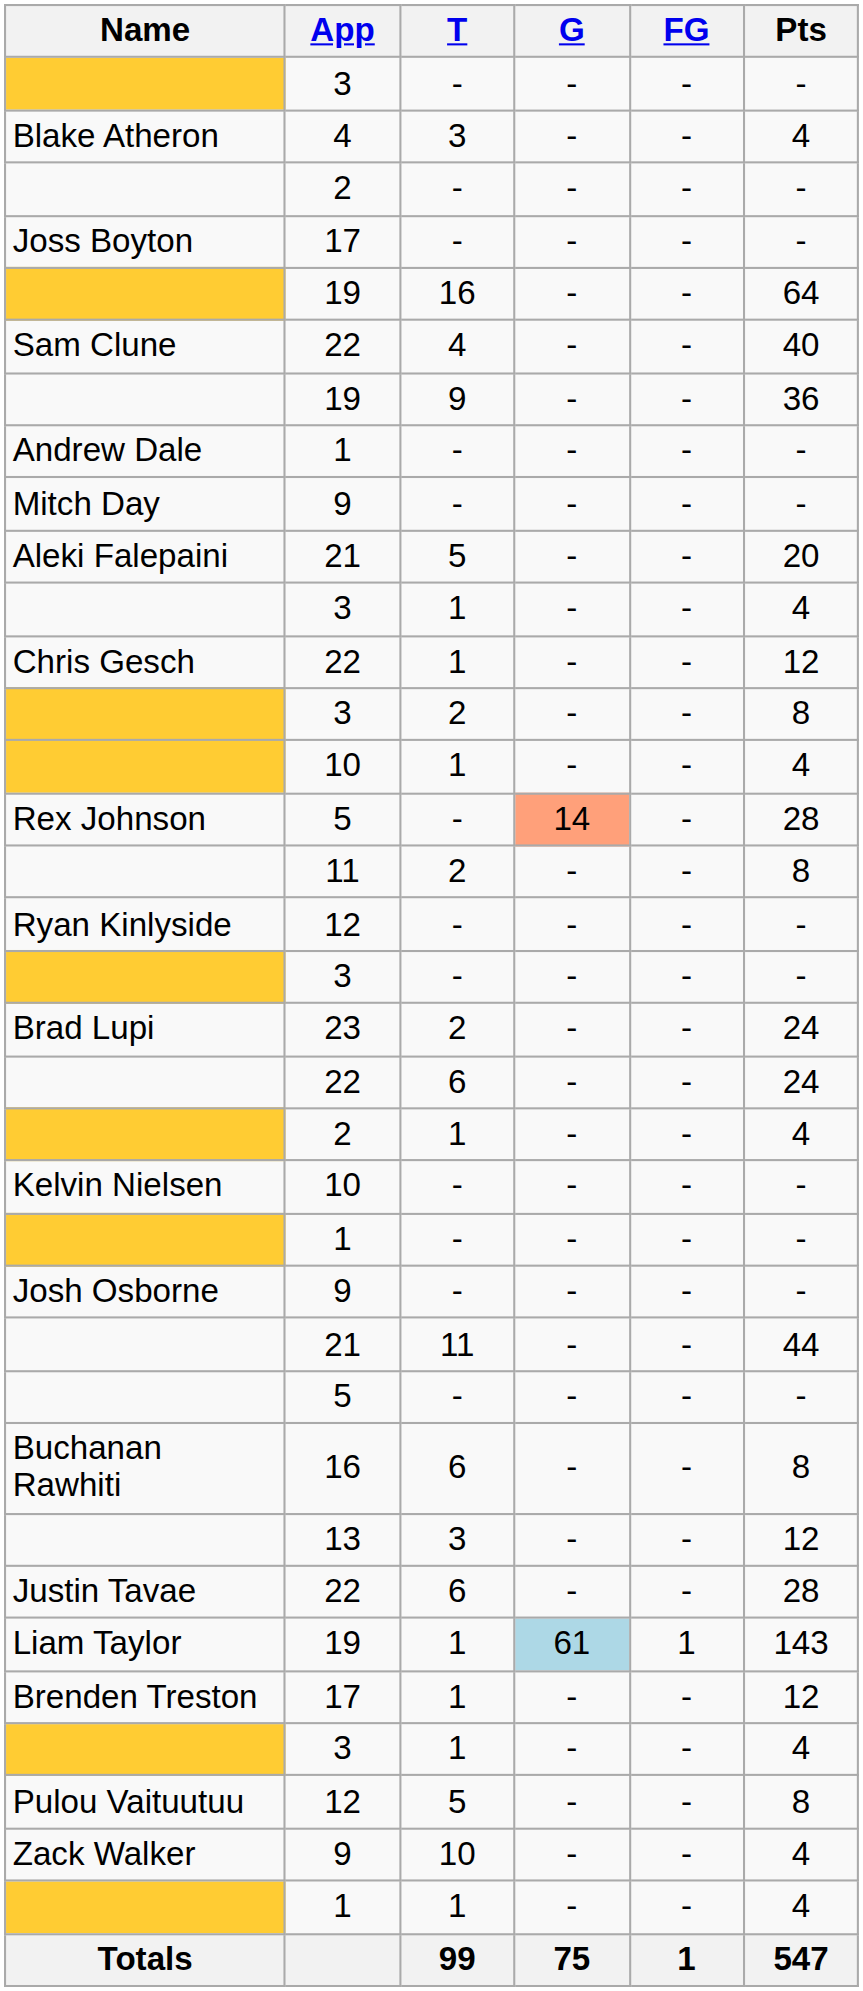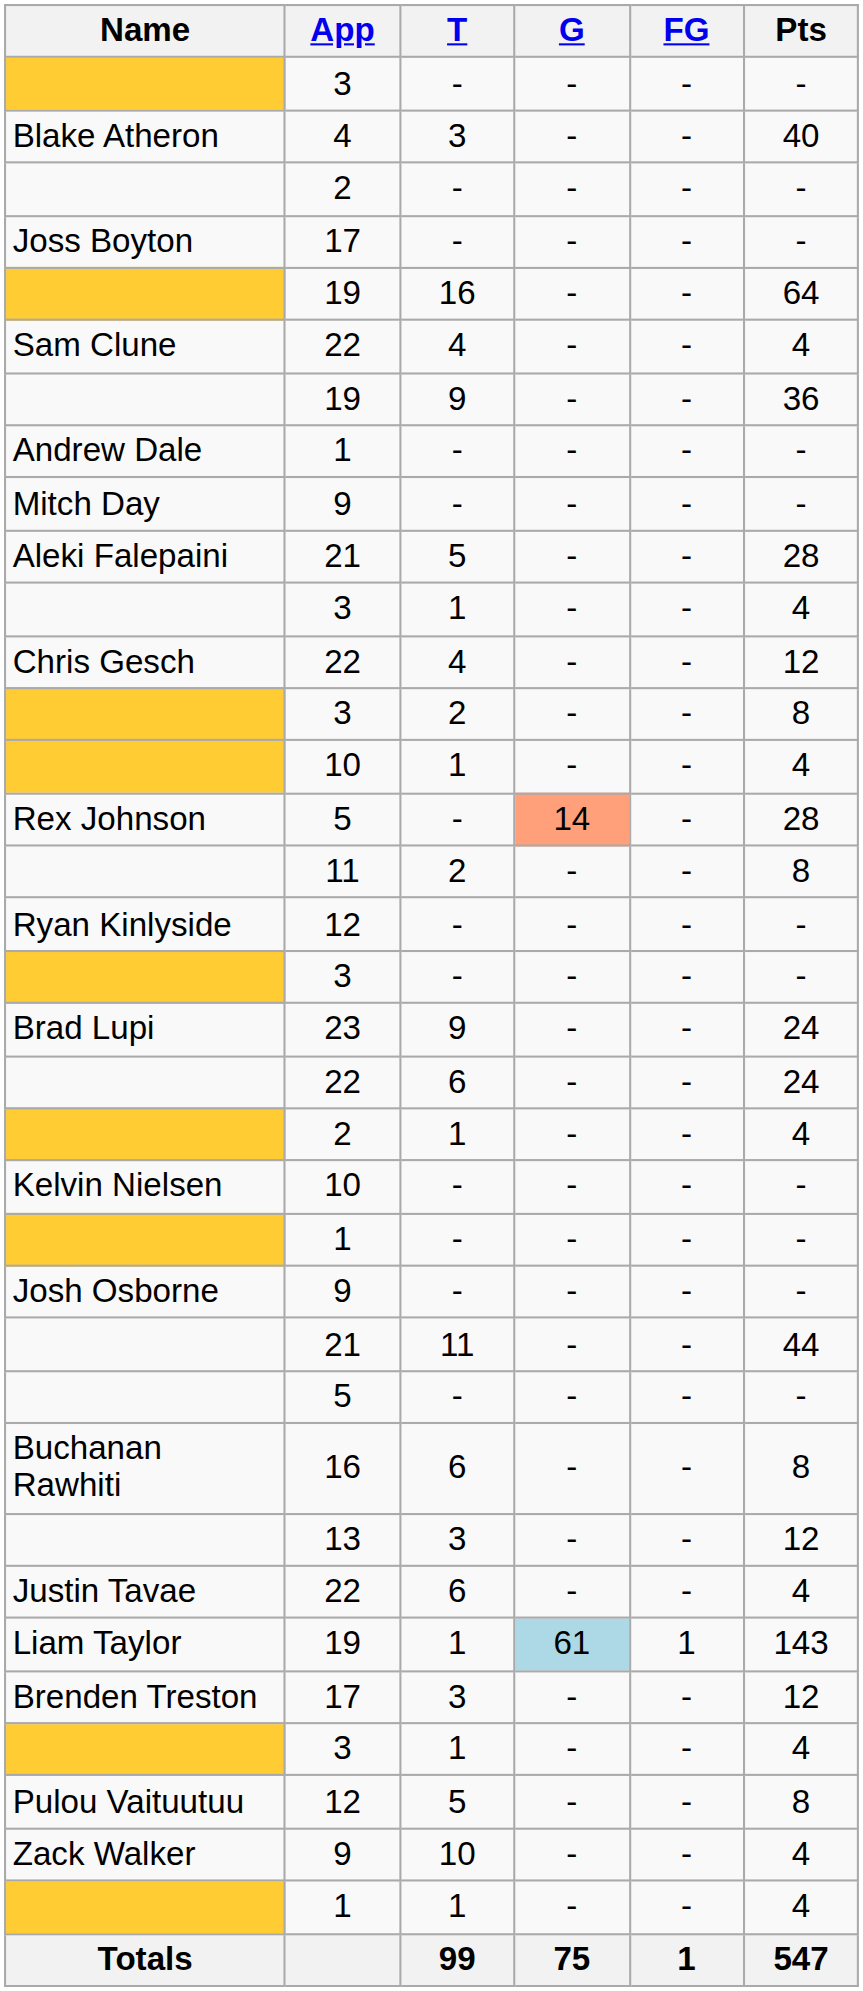 <table class="wikitable sortable" style="text-align: center;">
 <tr>
 <th style="width:8em">Name</th>
 <th style="width:3em"><a href='#'>App</a></th>
 <th style="width:3em"><a href='#'>T</a></th>
 <th style="width:3em"><a href='#'>G</a></th>
 <th style="width:3em"><a href='#'>FG</a></th>
 <th style="width:3em">Pts</th>
 </tr>
 <tr>
 <td style="text-align:left; background:#FC3;"></td>
 <td>3</td>
 <td>-</td>
 <td>-</td>
 <td>-</td>
 <td>-</td>
 </tr>
 <tr>
 <td style="text-align:left;">Blake Atheron</td>
 <td>4</td>
 <td>3</td>
 <td>-</td>
 <td>-</td>
-<td>4</td>
+<td>40</td>
 </tr>
 <tr>
 <td style="text-align:left;"></td>
 <td>2</td>
 <td>-</td>
 <td>-</td>
 <td>-</td>
 <td>-</td>
 </tr>
 <tr>
 <td style="text-align:left;">Joss Boyton</td>
 <td>17</td>
 <td>-</td>
 <td>-</td>
 <td>-</td>
 <td>-</td>
 </tr>
 <tr>
 <td style="text-align:left; background:#FC3;"></td>
 <td>19</td>
 <td>16</td>
 <td>-</td>
 <td>-</td>
 <td>64</td>
 </tr>
 <tr>
 <td style="text-align:left;">Sam Clune</td>
 <td>22</td>
 <td>4</td>
 <td>-</td>
 <td>-</td>
-<td>40</td>
+<td>4</td>
 </tr>
 <tr>
 <td style="text-align:left;"></td>
 <td>19</td>
 <td>9</td>
 <td>-</td>
 <td>-</td>
 <td>36</td>
 </tr>
 <tr>
 <td style="text-align:left;">Andrew Dale</td>
 <td>1</td>
 <td>-</td>
 <td>-</td>
 <td>-</td>
 <td>-</td>
 </tr>
 <tr>
 <td style="text-align:left;">Mitch Day</td>
 <td>9</td>
 <td>-</td>
 <td>-</td>
 <td>-</td>
 <td>-</td>
 </tr>
 <tr>
 <td style="text-align:left;">Aleki Falepaini</td>
 <td>21</td>
 <td>5</td>
 <td>-</td>
 <td>-</td>
-<td>20</td>
+<td>28</td>
 </tr>
 <tr>
 <td style="text-align:left;"></td>
 <td>3</td>
 <td>1</td>
 <td>-</td>
 <td>-</td>
 <td>4</td>
 </tr>
 <tr>
 <td style="text-align:left;">Chris Gesch</td>
 <td>22</td>
-<td>1</td>
+<td>4</td>
 <td>-</td>
 <td>-</td>
 <td>12</td>
 </tr>
 <tr>
 <td style="text-align:left; background:#FC3;"></td>
 <td>3</td>
 <td>2</td>
 <td>-</td>
 <td>-</td>
 <td>8</td>
 </tr>
 <tr>
 <td style="text-align:left; background:#FC3;"></td>
 <td>10</td>
 <td>1</td>
 <td>-</td>
 <td>-</td>
 <td>4</td>
 </tr>
 <tr>
 <td style="text-align:left;">Rex Johnson</td>
 <td>5</td>
 <td>-</td>
 <td style="background: lightsalmon;">14</td>
 <td>-</td>
 <td>28</td>
 </tr>
 <tr>
 <td style="text-align:left;"></td>
 <td>11</td>
 <td>2</td>
 <td>-</td>
 <td>-</td>
 <td>8</td>
 </tr>
 <tr>
 <td style="text-align:left;">Ryan Kinlyside</td>
 <td>12</td>
 <td>-</td>
 <td>-</td>
 <td>-</td>
 <td>-</td>
 </tr>
 <tr>
 <td style="text-align:left; background:#FC3;"></td>
 <td>3</td>
 <td>-</td>
 <td>-</td>
 <td>-</td>
 <td>-</td>
 </tr>
 <tr>
 <td style="text-align:left;">Brad Lupi</td>
 <td>23</td>
-<td>2</td>
+<td>9</td>
 <td>-</td>
 <td>-</td>
 <td>24</td>
 </tr>
 <tr>
 <td style="text-align:left;"></td>
 <td>22</td>
 <td>6</td>
 <td>-</td>
 <td>-</td>
 <td>24</td>
 </tr>
 <tr>
 <td style="text-align:left; background:#FC3;"></td>
 <td>2</td>
 <td>1</td>
 <td>-</td>
 <td>-</td>
 <td>4</td>
 </tr>
 <tr>
 <td style="text-align:left;">Kelvin Nielsen</td>
 <td>10</td>
 <td>-</td>
 <td>-</td>
 <td>-</td>
 <td>-</td>
 </tr>
 <tr>
 <td style="text-align:left; background:#FC3;"></td>
 <td>1</td>
 <td>-</td>
 <td>-</td>
 <td>-</td>
 <td>-</td>
 </tr>
 <tr>
 <td style="text-align:left;">Josh Osborne</td>
 <td>9</td>
 <td>-</td>
 <td>-</td>
 <td>-</td>
 <td>-</td>
 </tr>
 <tr>
 <td style="text-align:left;"></td>
 <td>21</td>
 <td>11</td>
 <td>-</td>
 <td>-</td>
 <td>44</td>
 </tr>
 <tr>
 <td style="text-align:left;"></td>
 <td>5</td>
 <td>-</td>
 <td>-</td>
 <td>-</td>
 <td>-</td>
 </tr>
 <tr>
 <td style="text-align:left;">Buchanan Rawhiti</td>
 <td>16</td>
 <td>6</td>
 <td>-</td>
 <td>-</td>
 <td>8</td>
 </tr>
 <tr>
 <td style="text-align:left;"></td>
 <td>13</td>
 <td>3</td>
 <td>-</td>
 <td>-</td>
 <td>12</td>
 </tr>
 <tr>
 <td style="text-align:left;">Justin Tavae</td>
 <td>22</td>
 <td>6</td>
 <td>-</td>
 <td>-</td>
-<td>28</td>
+<td>4</td>
 </tr>
 <tr>
 <td style="text-align:left;">Liam Taylor</td>
 <td>19</td>
 <td>1</td>
 <td style="background: lightblue;">61</td>
 <td>1</td>
 <td>143</td>
 </tr>
 <tr>
 <td style="text-align:left;">Brenden Treston</td>
 <td>17</td>
-<td>1</td>
+<td>3</td>
 <td>-</td>
 <td>-</td>
 <td>12</td>
 </tr>
 <tr>
 <td style="text-align:left; background:#FC3;"></td>
 <td>3</td>
 <td>1</td>
 <td>-</td>
 <td>-</td>
 <td>4</td>
 </tr>
 <tr>
 <td style="text-align:left;">Pulou Vaituutuu</td>
 <td>12</td>
 <td>5</td>
 <td>-</td>
 <td>-</td>
 <td>8</td>
 </tr>
 <tr>
 <td style="text-align:left;">Zack Walker</td>
 <td>9</td>
 <td>10</td>
 <td>-</td>
 <td>-</td>
 <td>4</td>
 </tr>
 <tr>
 <td style="text-align:left; background:#FC3;"></td>
 <td>1</td>
 <td>1</td>
 <td>-</td>
 <td>-</td>
 <td>4</td>
 </tr>
 <tr class="sortbottom">
 <th>Totals</th>
 <th></th>
 <th>99</th>
 <th>75</th>
 <th>1</th>
 <th>547</th>
 </tr>
 </table>
